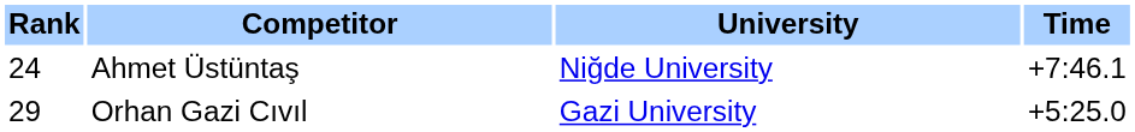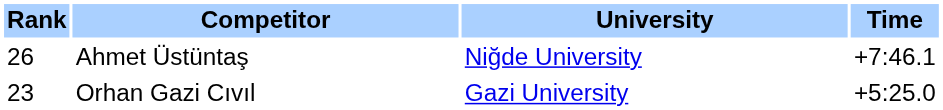 <table border="0" cellspacing="2" cellpadding="2">
 <tr bgcolor=AAD0FF>
 <th width=20>Rank</th>
 <th width=250>Competitor</th>
 <th width=250>University</th>
 <th width=50>Time</th>
 </tr>
 <tr>
-<td>24</td>
+<td>26</td>
 <td>Ahmet Üstüntaş</td>
 <td><a href='#'>Niğde University</a></td>
 <td>+7:46.1</td>
 </tr>
 <tr>
-<td>29</td>
+<td>23</td>
 <td>Orhan Gazi Cıvıl</td>
 <td><a href='#'>Gazi University</a></td>
 <td>+5:25.0</td>
 </tr>
 </table>
